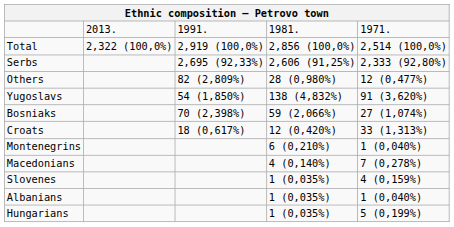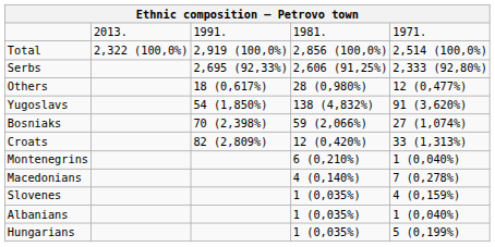 <table class="wikitable">
 <tr>
 <th colspan="8">Ethnic composition – Petrovo town</th>
 </tr>
 <tr>
 <td></td>
 <td>2013.</td>
 <td>1991.</td>
 <td>1981.</td>
 <td>1971.</td>
 </tr>
 <tr>
 <td>Total</td>
 <td>2,322 (100,0%)</td>
 <td>2,919 (100,0%)</td>
 <td>2,856 (100,0%)</td>
 <td>2,514 (100,0%)</td>
 </tr>
 <tr>
 <td>Serbs</td>
 <td></td>
 <td>2,695 (92,33%)</td>
 <td>2,606 (91,25%)</td>
 <td>2,333 (92,80%)</td>
 </tr>
 <tr>
 <td>Others</td>
 <td></td>
-<td>82 (2,809%)</td>
+<td>18 (0,617%)</td>
 <td>28 (0,980%)</td>
 <td>12 (0,477%)</td>
 </tr>
 <tr>
 <td>Yugoslavs</td>
 <td></td>
 <td>54 (1,850%)</td>
 <td>138 (4,832%)</td>
 <td>91 (3,620%)</td>
 </tr>
 <tr>
 <td>Bosniaks</td>
 <td></td>
 <td>70 (2,398%)</td>
 <td>59 (2,066%)</td>
 <td>27 (1,074%)</td>
 </tr>
 <tr>
 <td>Croats</td>
 <td></td>
-<td>18 (0,617%)</td>
+<td>82 (2,809%)</td>
 <td>12 (0,420%)</td>
 <td>33 (1,313%)</td>
 </tr>
 <tr>
 <td>Montenegrins</td>
 <td></td>
 <td></td>
 <td>6 (0,210%)</td>
 <td>1 (0,040%)</td>
 </tr>
 <tr>
 <td>Macedonians</td>
 <td></td>
 <td></td>
 <td>4 (0,140%)</td>
 <td>7 (0,278%)</td>
 </tr>
 <tr>
 <td>Slovenes</td>
 <td></td>
 <td></td>
 <td>1 (0,035%)</td>
 <td>4 (0,159%)</td>
 </tr>
 <tr>
 <td>Albanians</td>
 <td></td>
 <td></td>
 <td>1 (0,035%)</td>
 <td>1 (0,040%)</td>
 </tr>
 <tr>
 <td>Hungarians</td>
 <td></td>
 <td></td>
 <td>1 (0,035%)</td>
 <td>5 (0,199%)</td>
 </tr>
 </table>
